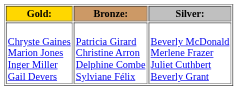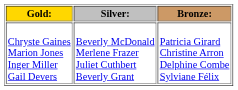 <table border="1" Cellpadding="2">
 <tr>
 <td style="text-align:center;background-color:gold;"><strong>Gold:</strong></td>
+<td style="text-align:center;background-color:silver;"><strong>Silver:</strong></td>
 <td style="text-align:center;background-color:#CC9966;"><strong>Bronze:</strong></td>
-<td style="text-align:center;background-color:silver;"><strong>Silver:</strong></td>
 </tr>
 <tr>
 <td><br><a href='#'>Chryste Gaines</a><br><a href='#'>Marion Jones</a><br><a href='#'>Inger Miller</a><br><a href='#'>Gail Devers</a></td>
+<td><br><a href='#'>Beverly McDonald</a><br><a href='#'>Merlene Frazer</a><br><a href='#'>Juliet Cuthbert</a><br><a href='#'>Beverly Grant</a></td>
 <td><br><a href='#'>Patricia Girard</a><br><a href='#'>Christine Arron</a><br><a href='#'>Delphine Combe</a><br><a href='#'>Sylviane Félix</a></td>
-<td><br><a href='#'>Beverly McDonald</a><br><a href='#'>Merlene Frazer</a><br><a href='#'>Juliet Cuthbert</a><br><a href='#'>Beverly Grant</a></td>
 </tr>
 </table>
